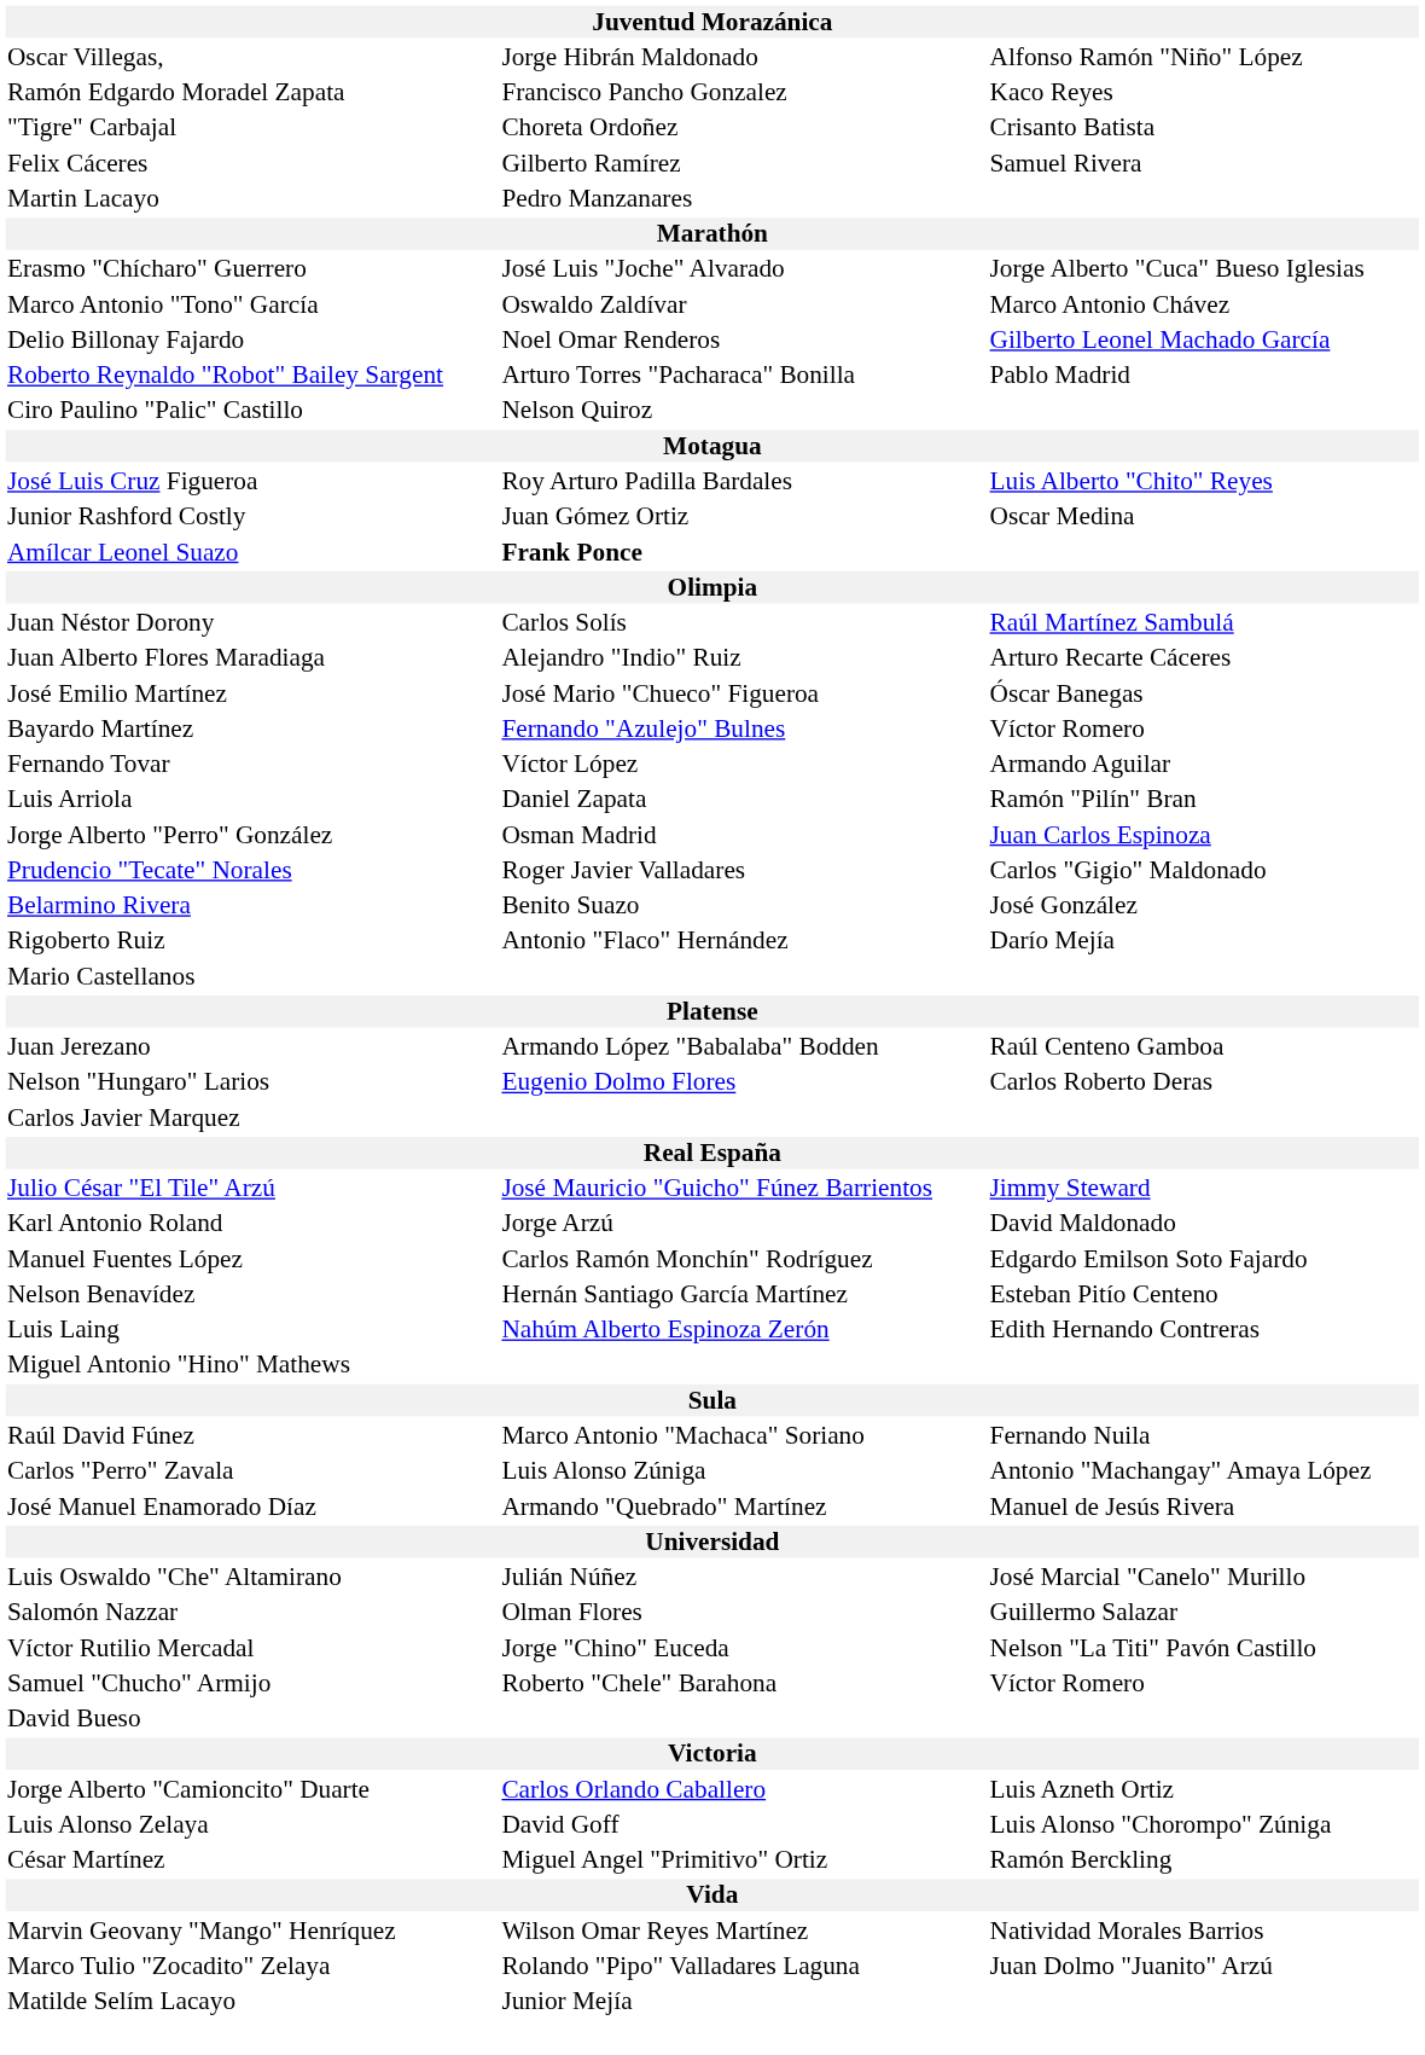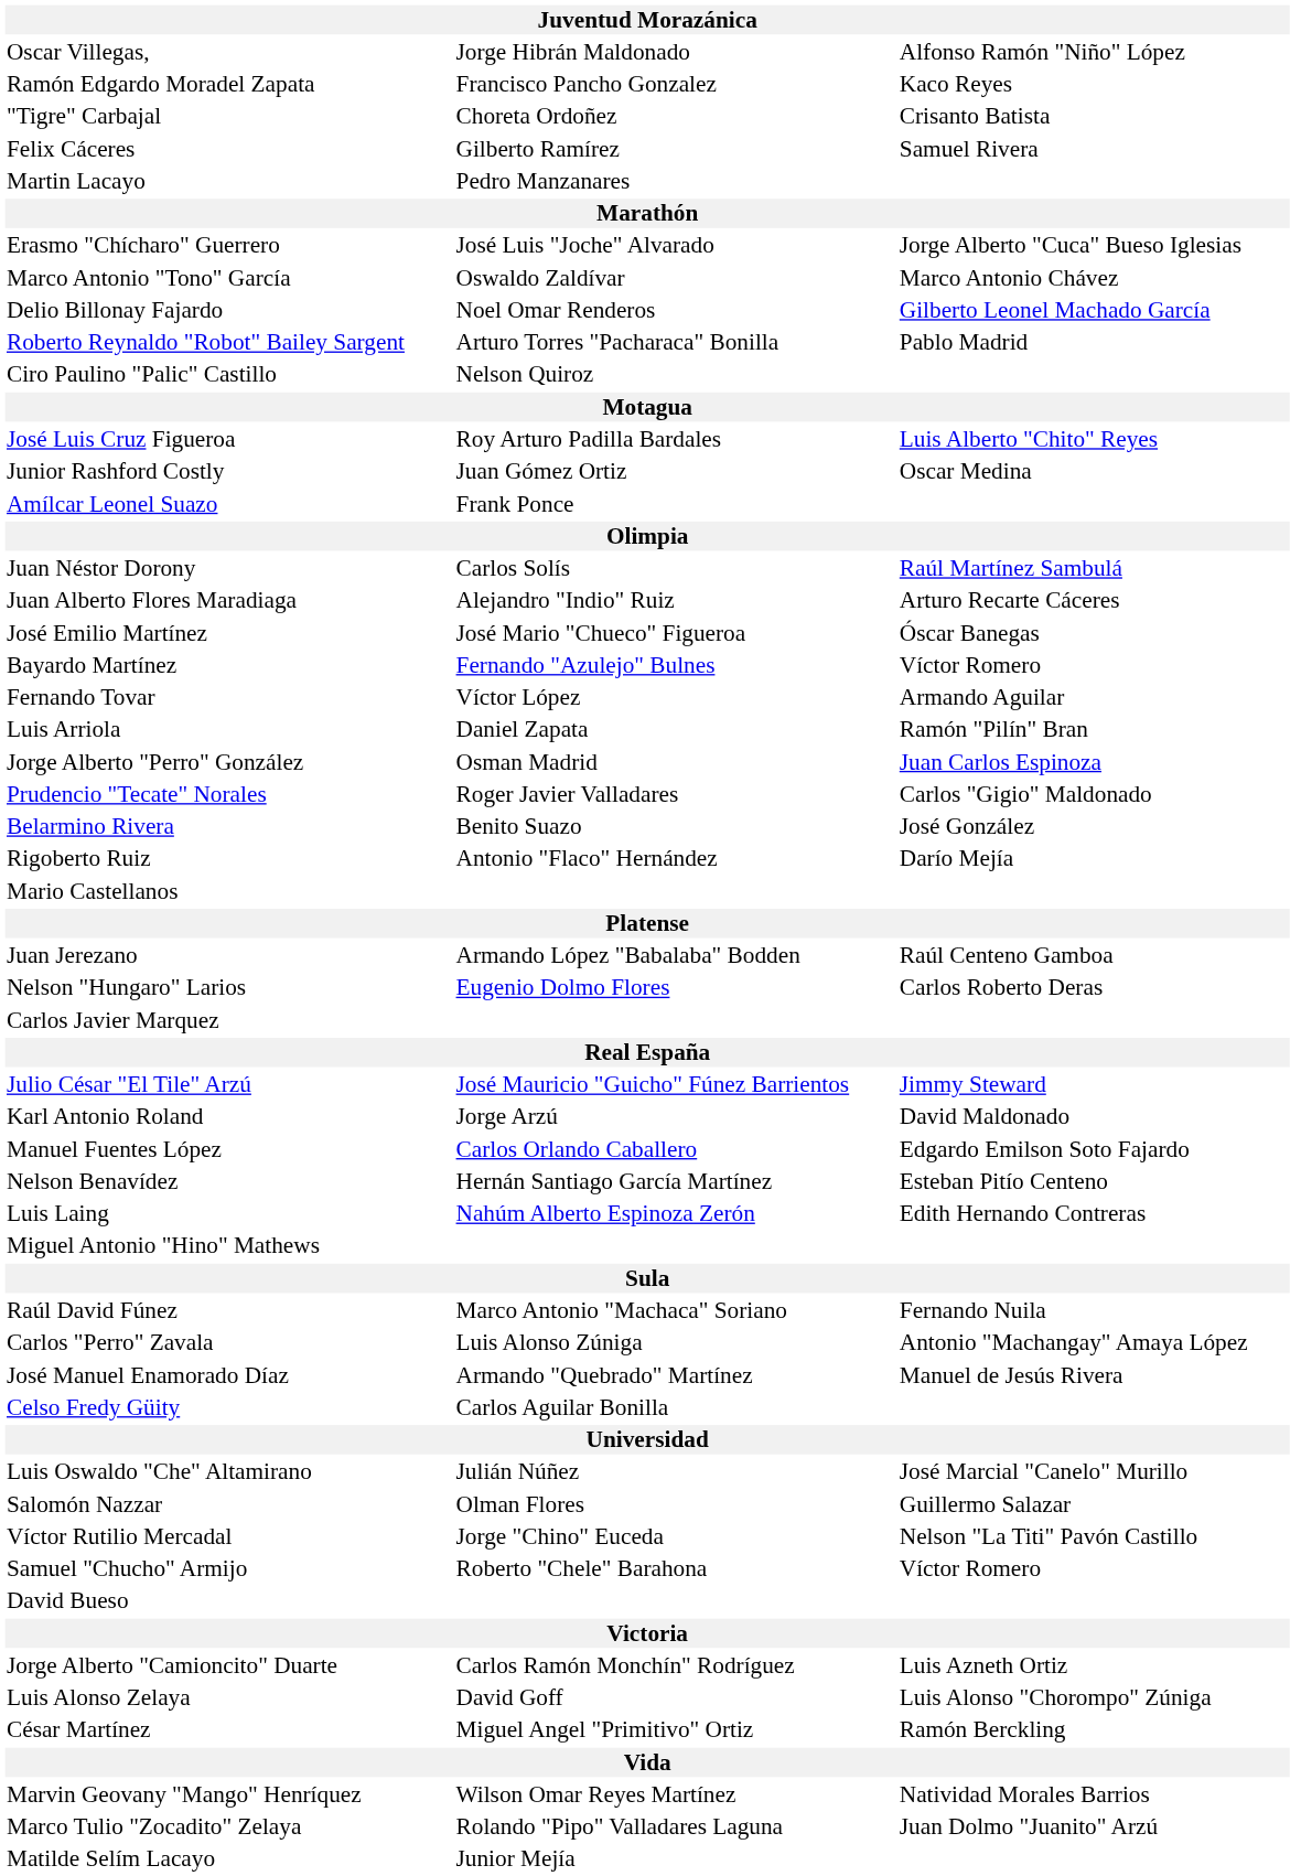 <table border="0">
 <tr bgcolor="f1f1f1">
 <th width="900" colspan="3">Juventud Morazánica</th>
 </tr>
 <tr>
 <td> Oscar Villegas,</td>
 <td> Jorge Hibrán Maldonado</td>
 <td> Alfonso Ramón "Niño" López</td>
 </tr>
 <tr>
 <td> Ramón Edgardo Moradel Zapata</td>
 <td> Francisco Pancho Gonzalez</td>
 <td> Kaco Reyes</td>
 </tr>
 <tr>
 <td> "Tigre" Carbajal</td>
 <td> Choreta Ordoñez</td>
 <td> Crisanto Batista</td>
 </tr>
 <tr>
 <td> Felix Cáceres</td>
 <td> Gilberto Ramírez</td>
 <td> Samuel Rivera</td>
 </tr>
 <tr>
 <td> Martin Lacayo</td>
 <td> Pedro Manzanares</td>
 <td></td>
 </tr>
 <tr bgcolor="f1f1f1">
 <th colspan="3">Marathón</th>
 </tr>
 <tr>
 <td> Erasmo "Chícharo" Guerrero</td>
 <td> José Luis "Joche" Alvarado</td>
 <td> Jorge Alberto "Cuca" Bueso Iglesias</td>
 </tr>
 <tr>
 <td> Marco Antonio "Tono" García</td>
 <td> Oswaldo Zaldívar</td>
 <td> Marco Antonio Chávez</td>
 </tr>
 <tr>
 <td> Delio Billonay Fajardo</td>
 <td> Noel Omar Renderos</td>
 <td> <a href='#'>Gilberto Leonel Machado García</a></td>
 </tr>
 <tr>
 <td> <a href='#'>Roberto Reynaldo "Robot" Bailey Sargent</a></td>
 <td> Arturo Torres "Pacharaca" Bonilla</td>
 <td> Pablo Madrid</td>
 </tr>
 <tr>
 <td> Ciro Paulino "Palic" Castillo</td>
 <td> Nelson Quiroz</td>
 <td></td>
 </tr>
 <tr bgcolor="f1f1f1">
 <th colspan="3">Motagua</th>
 </tr>
 <tr>
 <td> <a href='#'>José Luis Cruz</a> Figueroa</td>
 <td> Roy Arturo Padilla Bardales</td>
 <td> <a href='#'>Luis Alberto "Chito" Reyes</a></td>
 </tr>
 <tr>
 <td> Junior Rashford Costly</td>
 <td> Juan Gómez Ortiz</td>
 <td> Oscar Medina</td>
 </tr>
 <tr>
 <td> <a href='#'>Amílcar Leonel Suazo</a></td>
-<td><strong> Frank Ponce</strong></td>
+<td> Frank Ponce</td>
 <td></td>
 </tr>
 <tr bgcolor="f1f1f1">
 <th colspan="3">Olimpia</th>
 </tr>
 <tr>
 <td> Juan Néstor Dorony</td>
 <td> Carlos Solís</td>
 <td> <a href='#'>Raúl Martínez Sambulá</a></td>
 </tr>
 <tr>
 <td> Juan Alberto Flores Maradiaga</td>
 <td> Alejandro "Indio" Ruiz</td>
 <td> Arturo Recarte Cáceres</td>
 </tr>
 <tr>
 <td> José Emilio Martínez</td>
 <td> José Mario "Chueco" Figueroa</td>
 <td> Óscar Banegas</td>
 </tr>
 <tr>
 <td> Bayardo Martínez</td>
 <td> <a href='#'>Fernando "Azulejo" Bulnes</a></td>
 <td> Víctor Romero</td>
 </tr>
 <tr>
 <td> Fernando Tovar</td>
 <td> Víctor López</td>
 <td> Armando Aguilar</td>
 </tr>
 <tr>
 <td> Luis Arriola</td>
 <td> Daniel Zapata</td>
 <td> Ramón "Pilín" Bran</td>
 </tr>
 <tr>
 <td> Jorge Alberto "Perro" González</td>
 <td> Osman Madrid</td>
 <td> <a href='#'>Juan Carlos Espinoza</a></td>
 </tr>
 <tr>
 <td> <a href='#'>Prudencio "Tecate" Norales</a></td>
 <td> Roger Javier Valladares</td>
 <td> Carlos "Gigio" Maldonado</td>
 </tr>
 <tr>
 <td> <a href='#'>Belarmino Rivera</a></td>
 <td> Benito Suazo</td>
 <td> José González</td>
 </tr>
 <tr>
 <td> Rigoberto Ruiz</td>
 <td> Antonio "Flaco" Hernández</td>
 <td> Darío Mejía</td>
 </tr>
 <tr>
 <td> Mario Castellanos</td>
 <td></td>
 <td></td>
 </tr>
 <tr bgcolor="f1f1f1">
 <th colspan="3">Platense</th>
 </tr>
 <tr>
 <td> Juan Jerezano</td>
 <td> Armando López "Babalaba" Bodden</td>
 <td> Raúl Centeno Gamboa</td>
 </tr>
 <tr>
 <td> Nelson "Hungaro" Larios</td>
 <td> <a href='#'>Eugenio Dolmo Flores</a></td>
 <td> Carlos Roberto Deras</td>
 </tr>
 <tr>
 <td> Carlos Javier Marquez</td>
 <td></td>
 <td></td>
 </tr>
 <tr bgcolor="f1f1f1">
 <th colspan="3">Real España</th>
 </tr>
 <tr>
 <td> <a href='#'>Julio César "El Tile" Arzú</a></td>
 <td> <a href='#'>José Mauricio "Guicho" Fúnez Barrientos</a></td>
 <td> <a href='#'>Jimmy Steward</a></td>
 </tr>
 <tr>
 <td> Karl Antonio Roland</td>
 <td> Jorge Arzú</td>
 <td> David Maldonado</td>
 </tr>
 <tr>
 <td> Manuel Fuentes López</td>
-<td> Carlos Ramón Monchín" Rodríguez</td>
+<td> <a href='#'>Carlos Orlando Caballero</a></td>
 <td> Edgardo Emilson Soto Fajardo</td>
 </tr>
 <tr>
 <td> Nelson Benavídez</td>
 <td> Hernán Santiago García Martínez</td>
 <td> Esteban Pitío Centeno</td>
 </tr>
 <tr>
 <td> Luis Laing</td>
 <td> <a href='#'>Nahúm Alberto Espinoza Zerón</a></td>
 <td> Edith Hernando Contreras</td>
 </tr>
 <tr>
 <td> Miguel Antonio "Hino" Mathews</td>
 <td></td>
 <td></td>
 </tr>
 <tr bgcolor="f1f1f1">
 <th colspan="3">Sula</th>
 </tr>
 <tr>
 <td> Raúl David Fúnez</td>
 <td> Marco Antonio "Machaca" Soriano</td>
 <td> Fernando Nuila</td>
 </tr>
 <tr>
 <td> Carlos "Perro" Zavala</td>
 <td> Luis Alonso Zúniga</td>
 <td> Antonio "Machangay" Amaya López</td>
 </tr>
 <tr>
 <td> José Manuel Enamorado Díaz</td>
 <td> Armando "Quebrado" Martínez</td>
 <td> Manuel de Jesús Rivera</td>
 </tr>
+<tr>
+<td> <a href='#'>Celso Fredy Güity</a></td>
+<td> Carlos Aguilar Bonilla</td>
+<td></td>
+<td></td>
+</tr>
 <tr bgcolor="f1f1f1">
 <th colspan="3">Universidad</th>
 </tr>
 <tr>
 <td> Luis Oswaldo "Che" Altamirano</td>
 <td> Julián Núñez</td>
 <td> José Marcial "Canelo" Murillo</td>
 </tr>
 <tr>
 <td> Salomón Nazzar</td>
 <td> Olman Flores</td>
 <td> Guillermo Salazar</td>
 </tr>
 <tr>
 <td> Víctor Rutilio Mercadal</td>
 <td> Jorge "Chino" Euceda</td>
 <td> Nelson "La Titi" Pavón Castillo</td>
 </tr>
 <tr>
 <td> Samuel "Chucho" Armijo</td>
 <td> Roberto "Chele" Barahona</td>
 <td> Víctor Romero</td>
 </tr>
 <tr>
 <td> David Bueso</td>
 <td></td>
 <td></td>
 </tr>
 <tr bgcolor="f1f1f1">
 <th colspan="3">Victoria</th>
 </tr>
 <tr>
 <td> Jorge Alberto "Camioncito" Duarte</td>
-<td> <a href='#'>Carlos Orlando Caballero</a></td>
+<td> Carlos Ramón Monchín" Rodríguez</td>
 <td> Luis Azneth Ortiz</td>
 </tr>
 <tr>
 <td> Luis Alonso Zelaya</td>
 <td> David Goff</td>
 <td> Luis Alonso "Chorompo" Zúniga</td>
 </tr>
 <tr>
 <td> César Martínez</td>
 <td> Miguel Angel "Primitivo" Ortiz</td>
 <td> Ramón Berckling</td>
 </tr>
 <tr bgcolor="f1f1f1">
 <th colspan="3">Vida</th>
 </tr>
 <tr>
 <td> Marvin Geovany "Mango" Henríquez</td>
 <td> Wilson Omar Reyes Martínez</td>
 <td> Natividad Morales Barrios</td>
 </tr>
 <tr>
 <td> Marco Tulio "Zocadito" Zelaya</td>
 <td> Rolando "Pipo" Valladares Laguna</td>
 <td> Juan Dolmo "Juanito" Arzú</td>
 </tr>
 <tr>
 <td> Matilde Selím Lacayo</td>
 <td> Junior Mejía</td>
 </tr>
 </table>
